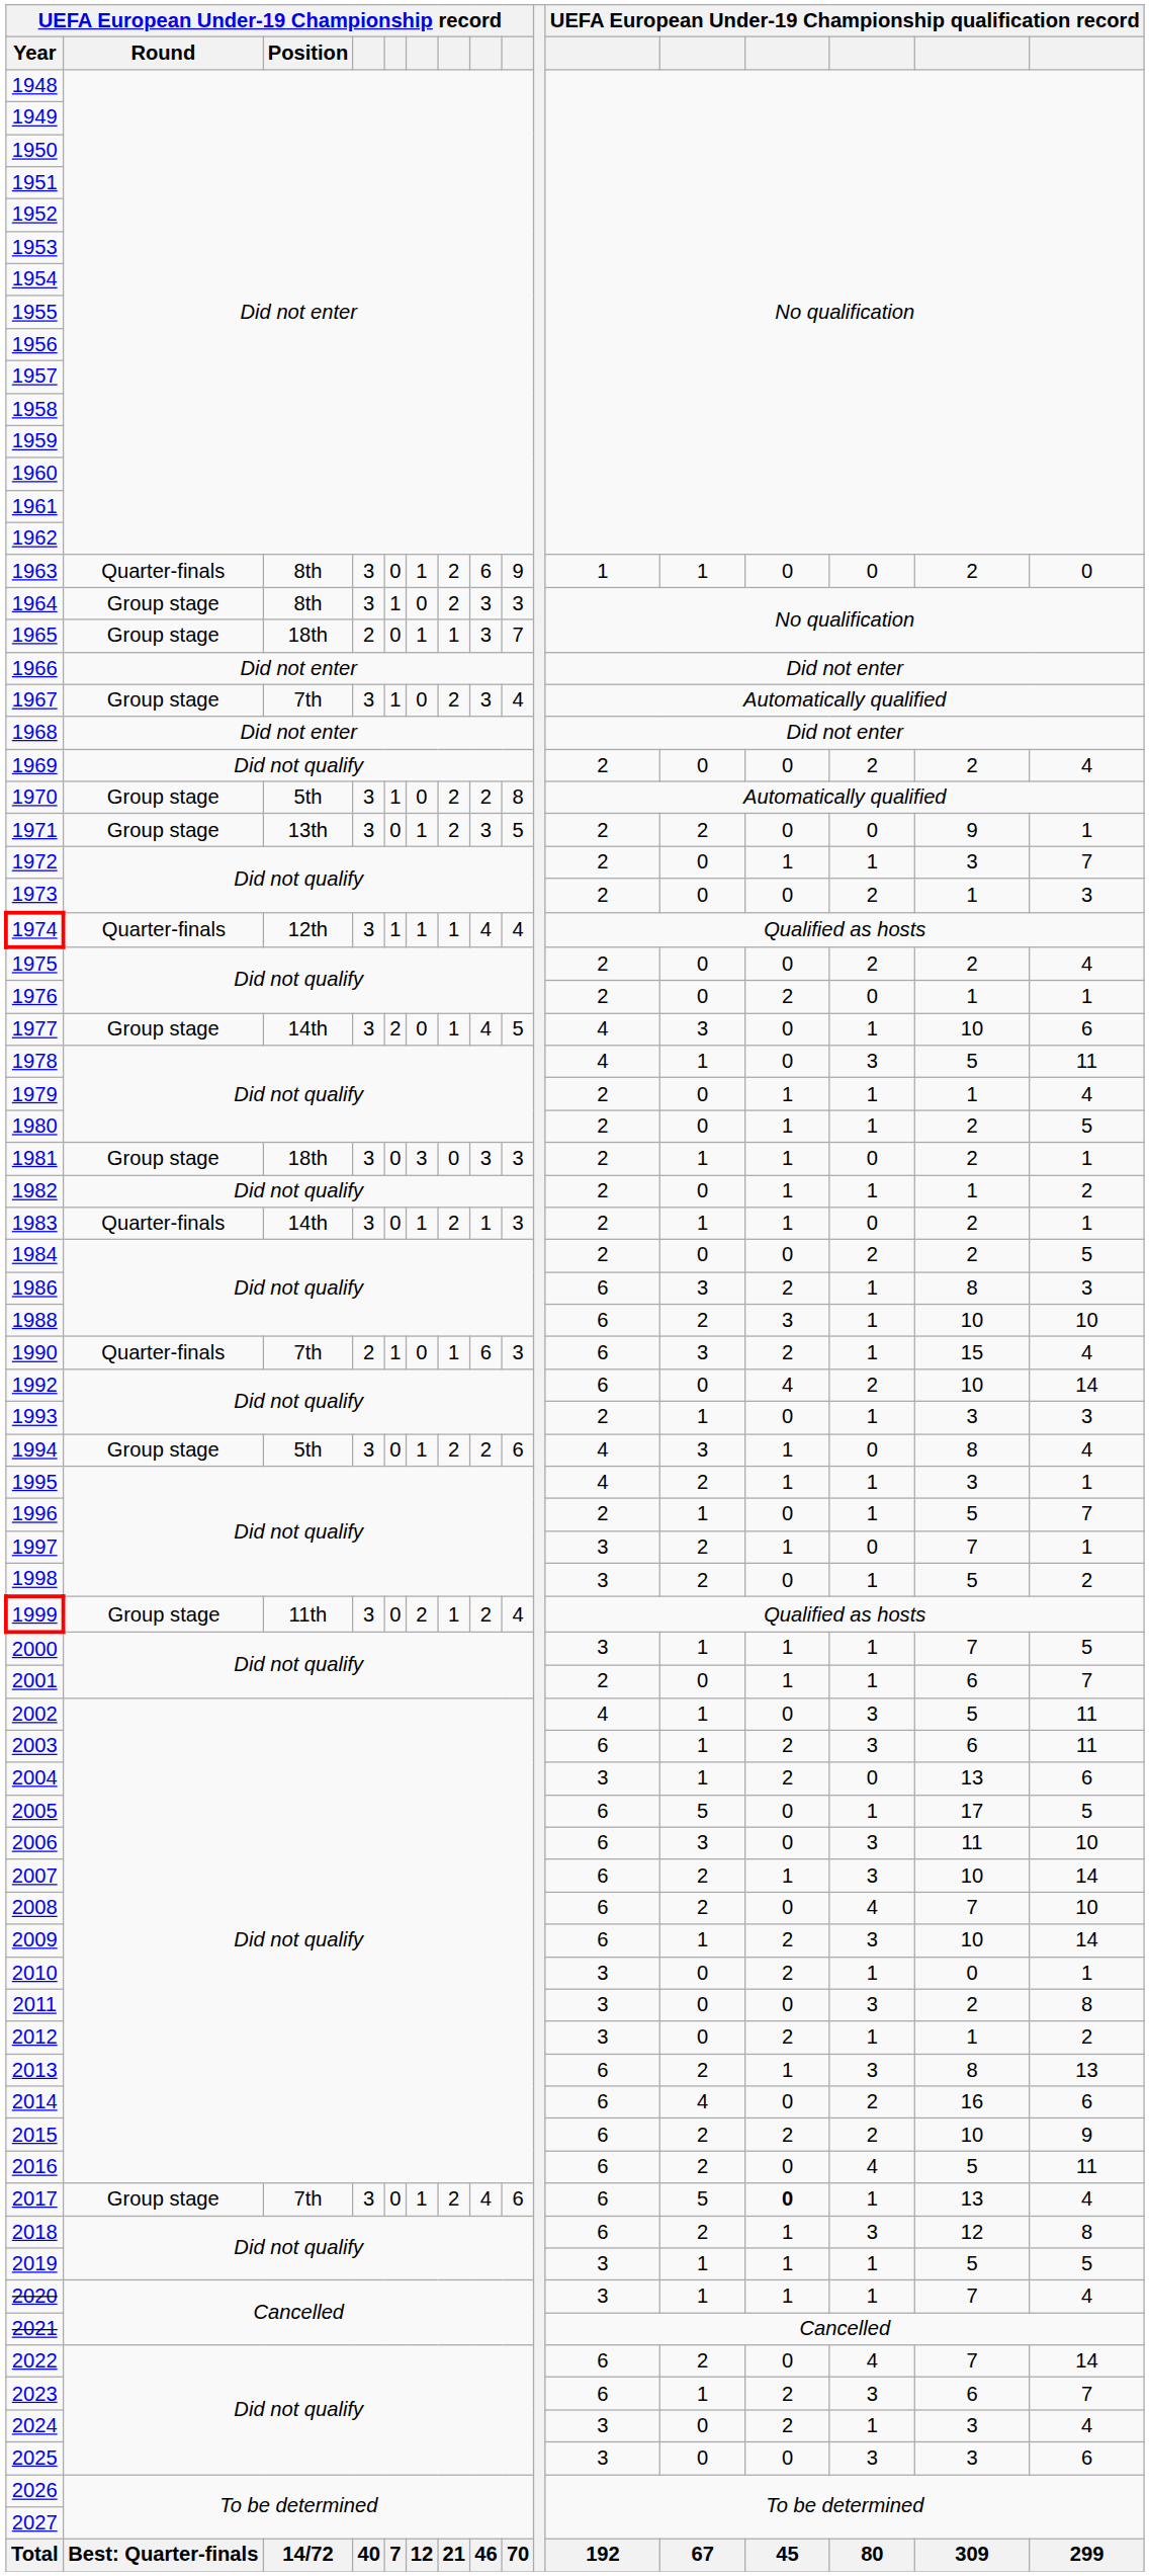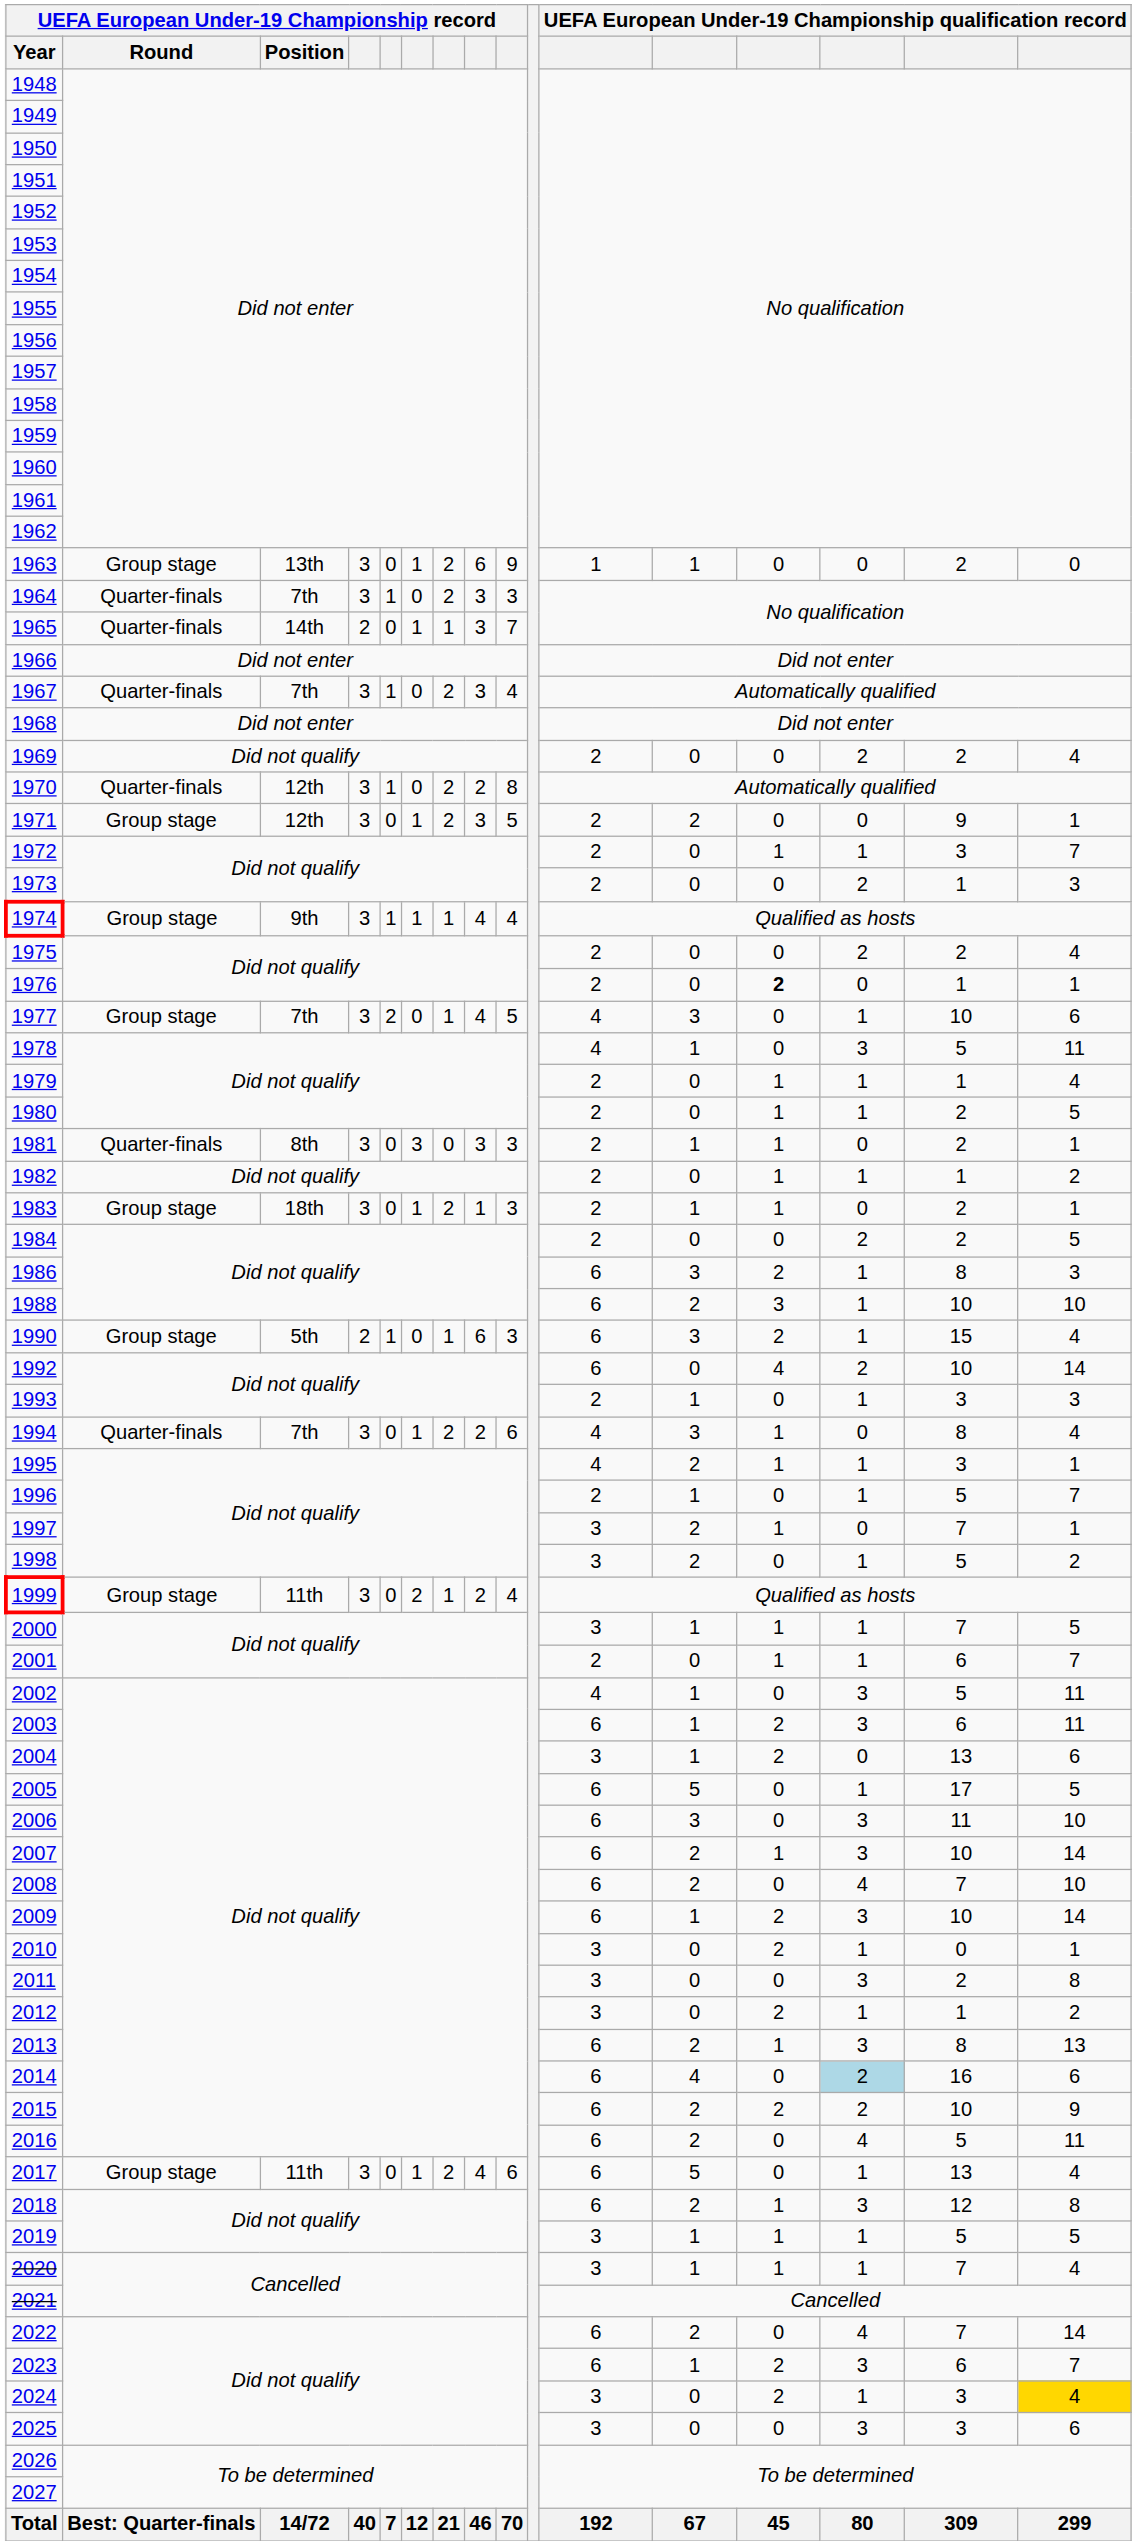 <table class="wikitable" style="text-align: center;">
 <tr>
 <th colspan=9><a href='#'>UEFA European Under-19 Championship</a> record</th>
 <th width=1% rowspan=79></th>
 <th colspan=6>UEFA European Under-19 Championship qualification record</th>
 </tr>
 <tr>
 <th>Year</th>
 <th>Round</th>
 <th>Position</th>
 <th></th>
 <th></th>
 <th></th>
 <th></th>
 <th></th>
 <th></th>
 <th></th>
 <th></th>
 <th></th>
 <th></th>
 <th></th>
 <th></th>
 </tr>
 <tr>
 <td> <a href='#'>1948</a></td>
 <td colspan=8 rowspan=15><em>Did not enter</em></td>
 <td colspan=6 rowspan=15><em>No qualification</em></td>
 </tr>
 <tr>
 <td> <a href='#'>1949</a></td>
 </tr>
 <tr>
 <td> <a href='#'>1950</a></td>
 </tr>
 <tr>
 <td> <a href='#'>1951</a></td>
 </tr>
 <tr>
 <td> <a href='#'>1952</a></td>
 </tr>
 <tr>
 <td> <a href='#'>1953</a></td>
 </tr>
 <tr>
 <td> <a href='#'>1954</a></td>
 </tr>
 <tr>
 <td> <a href='#'>1955</a></td>
 </tr>
 <tr>
 <td> <a href='#'>1956</a></td>
 </tr>
 <tr>
 <td> <a href='#'>1957</a></td>
 </tr>
 <tr>
 <td> <a href='#'>1958</a></td>
 </tr>
 <tr>
 <td> <a href='#'>1959</a></td>
 </tr>
 <tr>
 <td> <a href='#'>1960</a></td>
 </tr>
 <tr>
 <td> <a href='#'>1961</a></td>
 </tr>
 <tr>
 <td> <a href='#'>1962</a></td>
 </tr>
 <tr>
 <td> <a href='#'>1963</a></td>
-<td>Quarter-finals</td>
-<td>8th</td>
+<td>Group stage</td>
+<td>13th</td>
 <td>3</td>
 <td>0</td>
 <td>1</td>
 <td>2</td>
 <td>6</td>
 <td>9</td>
 <td>1</td>
 <td>1</td>
 <td>0</td>
 <td>0</td>
 <td>2</td>
 <td>0</td>
 </tr>
 <tr>
 <td> <a href='#'>1964</a></td>
-<td>Group stage</td>
-<td>8th</td>
+<td>Quarter-finals</td>
+<td>7th</td>
 <td>3</td>
 <td>1</td>
 <td>0</td>
 <td>2</td>
 <td>3</td>
 <td>3</td>
 <td colspan=6 rowspan=2><em>No qualification</em></td>
 </tr>
 <tr>
 <td> <a href='#'>1965</a></td>
-<td>Group stage</td>
-<td>18th</td>
+<td>Quarter-finals</td>
+<td>14th</td>
 <td>2</td>
 <td>0</td>
 <td>1</td>
 <td>1</td>
 <td>3</td>
 <td>7</td>
 </tr>
 <tr>
 <td> <a href='#'>1966</a></td>
 <td colspan=8 rowspan=1><em>Did not enter</em></td>
 <td colspan=6 rowspan=1><em>Did not enter</em></td>
 </tr>
 <tr>
 <td> <a href='#'>1967</a></td>
-<td>Group stage</td>
+<td>Quarter-finals</td>
 <td>7th</td>
 <td>3</td>
 <td>1</td>
 <td>0</td>
 <td>2</td>
 <td>3</td>
 <td>4</td>
 <td colspan=6 rowspan=1><em>Automatically qualified</em></td>
 </tr>
 <tr>
 <td> <a href='#'>1968</a></td>
 <td colspan=8 rowspan=1><em>Did not enter</em></td>
 <td colspan=6 rowspan=1><em>Did not enter</em></td>
 </tr>
 <tr>
 <td> <a href='#'>1969</a></td>
 <td colspan=8 rowspan=1><em>Did not qualify</em></td>
 <td>2</td>
 <td>0</td>
 <td>0</td>
 <td>2</td>
 <td>2</td>
 <td>4</td>
 </tr>
 <tr>
 <td> <a href='#'>1970</a></td>
-<td>Group stage</td>
-<td>5th</td>
+<td>Quarter-finals</td>
+<td>12th</td>
 <td>3</td>
 <td>1</td>
 <td>0</td>
 <td>2</td>
 <td>2</td>
 <td>8</td>
 <td colspan=6 rowspan=1><em>Automatically qualified</em></td>
 </tr>
 <tr>
 <td> <a href='#'>1971</a></td>
 <td>Group stage</td>
-<td>13th</td>
+<td>12th</td>
 <td>3</td>
 <td>0</td>
 <td>1</td>
 <td>2</td>
 <td>3</td>
 <td>5</td>
 <td>2</td>
 <td>2</td>
 <td>0</td>
 <td>0</td>
 <td>9</td>
 <td>1</td>
 </tr>
 <tr>
 <td> <a href='#'>1972</a></td>
 <td colspan=8 rowspan=2><em>Did not qualify</em></td>
 <td>2</td>
 <td>0</td>
 <td>1</td>
 <td>1</td>
 <td>3</td>
 <td>7</td>
 </tr>
 <tr>
 <td> <a href='#'>1973</a></td>
 <td>2</td>
 <td>0</td>
 <td>0</td>
 <td>2</td>
 <td>1</td>
 <td>3</td>
 </tr>
 <tr>
 <td style="border: 3px solid red"> <a href='#'>1974</a></td>
-<td>Quarter-finals</td>
-<td>12th</td>
+<td>Group stage</td>
+<td>9th</td>
 <td>3</td>
 <td>1</td>
 <td>1</td>
 <td>1</td>
 <td>4</td>
 <td>4</td>
 <td colspan=6 rowspan=1><em>Qualified as hosts</em></td>
 </tr>
 <tr>
 <td> <a href='#'>1975</a></td>
 <td colspan=8 rowspan=2><em>Did not qualify</em></td>
 <td>2</td>
 <td>0</td>
 <td>0</td>
 <td>2</td>
 <td>2</td>
 <td>4</td>
 </tr>
 <tr>
 <td> <a href='#'>1976</a></td>
 <td>2</td>
 <td>0</td>
-<td>2</td>
+<td><strong>2</strong></td>
 <td>0</td>
 <td>1</td>
 <td>1</td>
 </tr>
 <tr>
 <td> <a href='#'>1977</a></td>
 <td>Group stage</td>
-<td>14th</td>
+<td>7th</td>
 <td>3</td>
 <td>2</td>
 <td>0</td>
 <td>1</td>
 <td>4</td>
 <td>5</td>
 <td>4</td>
 <td>3</td>
 <td>0</td>
 <td>1</td>
 <td>10</td>
 <td>6</td>
 </tr>
 <tr>
 <td> <a href='#'>1978</a></td>
 <td colspan=8 rowspan=3><em>Did not qualify</em></td>
 <td>4</td>
 <td>1</td>
 <td>0</td>
 <td>3</td>
 <td>5</td>
 <td>11</td>
 </tr>
 <tr>
 <td> <a href='#'>1979</a></td>
 <td>2</td>
 <td>0</td>
 <td>1</td>
 <td>1</td>
 <td>1</td>
 <td>4</td>
 </tr>
 <tr>
 <td> <a href='#'>1980</a></td>
 <td>2</td>
 <td>0</td>
 <td>1</td>
 <td>1</td>
 <td>2</td>
 <td>5</td>
 </tr>
 <tr>
 <td> <a href='#'>1981</a></td>
-<td>Group stage</td>
-<td>18th</td>
+<td>Quarter-finals</td>
+<td>8th</td>
 <td>3</td>
 <td>0</td>
 <td>3</td>
 <td>0</td>
 <td>3</td>
 <td>3</td>
 <td>2</td>
 <td>1</td>
 <td>1</td>
 <td>0</td>
 <td>2</td>
 <td>1</td>
 </tr>
 <tr>
 <td> <a href='#'>1982</a></td>
 <td colspan=8 rowspan=1><em>Did not qualify</em></td>
 <td>2</td>
 <td>0</td>
 <td>1</td>
 <td>1</td>
 <td>1</td>
 <td>2</td>
 </tr>
 <tr>
 <td> <a href='#'>1983</a></td>
-<td>Quarter-finals</td>
-<td>14th</td>
+<td>Group stage</td>
+<td>18th</td>
 <td>3</td>
 <td>0</td>
 <td>1</td>
 <td>2</td>
 <td>1</td>
 <td>3</td>
 <td>2</td>
 <td>1</td>
 <td>1</td>
 <td>0</td>
 <td>2</td>
 <td>1</td>
 </tr>
 <tr>
 <td> <a href='#'>1984</a></td>
 <td colspan=8 rowspan=3><em>Did not qualify</em></td>
 <td>2</td>
 <td>0</td>
 <td>0</td>
 <td>2</td>
 <td>2</td>
 <td>5</td>
 </tr>
 <tr>
 <td> <a href='#'>1986</a></td>
 <td>6</td>
 <td>3</td>
 <td>2</td>
 <td>1</td>
 <td>8</td>
 <td>3</td>
 </tr>
 <tr>
 <td> <a href='#'>1988</a></td>
 <td>6</td>
 <td>2</td>
 <td>3</td>
 <td>1</td>
 <td>10</td>
 <td>10</td>
 </tr>
 <tr>
 <td> <a href='#'>1990</a></td>
-<td>Quarter-finals</td>
-<td>7th</td>
+<td>Group stage</td>
+<td>5th</td>
 <td>2</td>
 <td>1</td>
 <td>0</td>
 <td>1</td>
 <td>6</td>
 <td>3</td>
 <td>6</td>
 <td>3</td>
 <td>2</td>
 <td>1</td>
 <td>15</td>
 <td>4</td>
 </tr>
 <tr>
 <td> <a href='#'>1992</a></td>
 <td colspan=8 rowspan=2><em>Did not qualify</em></td>
 <td>6</td>
 <td>0</td>
 <td>4</td>
 <td>2</td>
 <td>10</td>
 <td>14</td>
 </tr>
 <tr>
 <td> <a href='#'>1993</a></td>
 <td>2</td>
 <td>1</td>
 <td>0</td>
 <td>1</td>
 <td>3</td>
 <td>3</td>
 </tr>
 <tr>
 <td> <a href='#'>1994</a></td>
-<td>Group stage</td>
-<td>5th</td>
+<td>Quarter-finals</td>
+<td>7th</td>
 <td>3</td>
 <td>0</td>
 <td>1</td>
 <td>2</td>
 <td>2</td>
 <td>6</td>
 <td>4</td>
 <td>3</td>
 <td>1</td>
 <td>0</td>
 <td>8</td>
 <td>4</td>
 </tr>
 <tr>
 <td> <a href='#'>1995</a></td>
 <td colspan=8 rowspan=4><em>Did not qualify</em></td>
 <td>4</td>
 <td>2</td>
 <td>1</td>
 <td>1</td>
 <td>3</td>
 <td>1</td>
 </tr>
 <tr>
 <td> <a href='#'>1996</a></td>
 <td>2</td>
 <td>1</td>
 <td>0</td>
 <td>1</td>
 <td>5</td>
 <td>7</td>
 </tr>
 <tr>
 <td> <a href='#'>1997</a></td>
 <td>3</td>
 <td>2</td>
 <td>1</td>
 <td>0</td>
 <td>7</td>
 <td>1</td>
 </tr>
 <tr>
 <td> <a href='#'>1998</a></td>
 <td>3</td>
 <td>2</td>
 <td>0</td>
 <td>1</td>
 <td>5</td>
 <td>2</td>
 </tr>
 <tr>
 <td style="border: 3px solid red"> <a href='#'>1999</a></td>
 <td>Group stage</td>
 <td>11th</td>
 <td>3</td>
 <td>0</td>
 <td>2</td>
 <td>1</td>
 <td>2</td>
 <td>4</td>
 <td colspan=6 rowspan=1><em>Qualified as hosts</em></td>
 </tr>
 <tr>
 <td> <a href='#'>2000</a></td>
 <td colspan=8 rowspan=2><em>Did not qualify</em></td>
 <td>3</td>
 <td>1</td>
 <td>1</td>
 <td>1</td>
 <td>7</td>
 <td>5</td>
 </tr>
 <tr>
 <td> <a href='#'>2001</a></td>
 <td>2</td>
 <td>0</td>
 <td>1</td>
 <td>1</td>
 <td>6</td>
 <td>7</td>
 </tr>
 <tr>
 <td> <a href='#'>2002</a></td>
 <td colspan=8 rowspan=15><em>Did not qualify</em></td>
 <td>4</td>
 <td>1</td>
 <td>0</td>
 <td>3</td>
 <td>5</td>
 <td>11</td>
 </tr>
 <tr>
 <td> <a href='#'>2003</a></td>
 <td>6</td>
 <td>1</td>
 <td>2</td>
 <td>3</td>
 <td>6</td>
 <td>11</td>
 </tr>
 <tr>
 <td> <a href='#'>2004</a></td>
 <td>3</td>
 <td>1</td>
 <td>2</td>
 <td>0</td>
 <td>13</td>
 <td>6</td>
 </tr>
 <tr>
 <td> <a href='#'>2005</a></td>
 <td>6</td>
 <td>5</td>
 <td>0</td>
 <td>1</td>
 <td>17</td>
 <td>5</td>
 </tr>
 <tr>
 <td> <a href='#'>2006</a></td>
 <td>6</td>
 <td>3</td>
 <td>0</td>
 <td>3</td>
 <td>11</td>
 <td>10</td>
 </tr>
 <tr>
 <td> <a href='#'>2007</a></td>
 <td>6</td>
 <td>2</td>
 <td>1</td>
 <td>3</td>
 <td>10</td>
 <td>14</td>
 </tr>
 <tr>
 <td> <a href='#'>2008</a></td>
 <td>6</td>
 <td>2</td>
 <td>0</td>
 <td>4</td>
 <td>7</td>
 <td>10</td>
 </tr>
 <tr>
 <td> <a href='#'>2009</a></td>
 <td>6</td>
 <td>1</td>
 <td>2</td>
 <td>3</td>
 <td>10</td>
 <td>14</td>
 </tr>
 <tr>
 <td> <a href='#'>2010</a></td>
 <td>3</td>
 <td>0</td>
 <td>2</td>
 <td>1</td>
 <td>0</td>
 <td>1</td>
 </tr>
 <tr>
 <td> <a href='#'>2011</a></td>
 <td>3</td>
 <td>0</td>
 <td>0</td>
 <td>3</td>
 <td>2</td>
 <td>8</td>
 </tr>
 <tr>
 <td> <a href='#'>2012</a></td>
 <td>3</td>
 <td>0</td>
 <td>2</td>
 <td>1</td>
 <td>1</td>
 <td>2</td>
 </tr>
 <tr>
 <td> <a href='#'>2013</a></td>
 <td>6</td>
 <td>2</td>
 <td>1</td>
 <td>3</td>
 <td>8</td>
 <td>13</td>
 </tr>
 <tr>
 <td> <a href='#'>2014</a></td>
 <td>6</td>
 <td>4</td>
 <td>0</td>
-<td>2</td>
+<td style="background: lightblue;">2</td>
 <td>16</td>
 <td>6</td>
 </tr>
 <tr>
 <td> <a href='#'>2015</a></td>
 <td>6</td>
 <td>2</td>
 <td>2</td>
 <td>2</td>
 <td>10</td>
 <td>9</td>
 </tr>
 <tr>
 <td> <a href='#'>2016</a></td>
 <td>6</td>
 <td>2</td>
 <td>0</td>
 <td>4</td>
 <td>5</td>
 <td>11</td>
 </tr>
 <tr>
 <td> <a href='#'>2017</a></td>
 <td>Group stage</td>
-<td>7th</td>
+<td>11th</td>
 <td>3</td>
 <td>0</td>
 <td>1</td>
 <td>2</td>
 <td>4</td>
 <td>6</td>
 <td>6</td>
 <td>5</td>
-<td><strong>0</strong></td>
+<td>0</td>
 <td>1</td>
 <td>13</td>
 <td>4</td>
 </tr>
 <tr>
 <td> <a href='#'>2018</a></td>
 <td rowspan=2 colspan=8><em>Did not qualify</em></td>
 <td>6</td>
 <td>2</td>
 <td>1</td>
 <td>3</td>
 <td>12</td>
 <td>8</td>
 </tr>
 <tr>
 <td> <a href='#'>2019</a></td>
 <td>3</td>
 <td>1</td>
 <td>1</td>
 <td>1</td>
 <td>5</td>
 <td>5</td>
 </tr>
 <tr>
 <td> <s><a href='#'>2020</a></s></td>
 <td rowspan=2 colspan=8><em>Cancelled</em></td>
 <td>3</td>
 <td>1</td>
 <td>1</td>
 <td>1</td>
 <td>7</td>
 <td>4</td>
 </tr>
 <tr>
 <td> <s><a href='#'>2021</a></s></td>
 <td colspan=6 rowspan=1><em>Cancelled</em></td>
 </tr>
 <tr>
 <td> <a href='#'>2022</a></td>
 <td rowspan=4 colspan=8><em>Did not qualify</em></td>
 <td>6</td>
 <td>2</td>
 <td>0</td>
 <td>4</td>
 <td>7</td>
 <td>14</td>
 </tr>
 <tr>
 <td> <a href='#'>2023</a></td>
 <td>6</td>
 <td>1</td>
 <td>2</td>
 <td>3</td>
 <td>6</td>
 <td>7</td>
 </tr>
 <tr>
 <td> <a href='#'>2024</a></td>
 <td>3</td>
 <td>0</td>
 <td>2</td>
 <td>1</td>
 <td>3</td>
-<td>4</td>
+<td style="background: gold;">4</td>
 </tr>
 <tr>
 <td> <a href='#'>2025</a></td>
 <td>3</td>
 <td>0</td>
 <td>0</td>
 <td>3</td>
 <td>3</td>
 <td>6</td>
 </tr>
 <tr>
 <td> <a href='#'>2026</a></td>
 <td colspan=8 rowspan=2><em>To be determined</em></td>
 <td colspan=6 rowspan=2><em>To be determined</em></td>
 </tr>
 <tr>
 <td> <a href='#'>2027</a></td>
 </tr>
 <tr>
 <th>Total</th>
 <th>Best: Quarter-finals</th>
 <th>14/72</th>
 <th>40</th>
 <th>7</th>
 <th>12</th>
 <th>21</th>
 <th>46</th>
 <th>70</th>
 <th>192</th>
 <th>67</th>
 <th>45</th>
 <th>80</th>
 <th>309</th>
 <th>299</th>
 </tr>
 </table>
